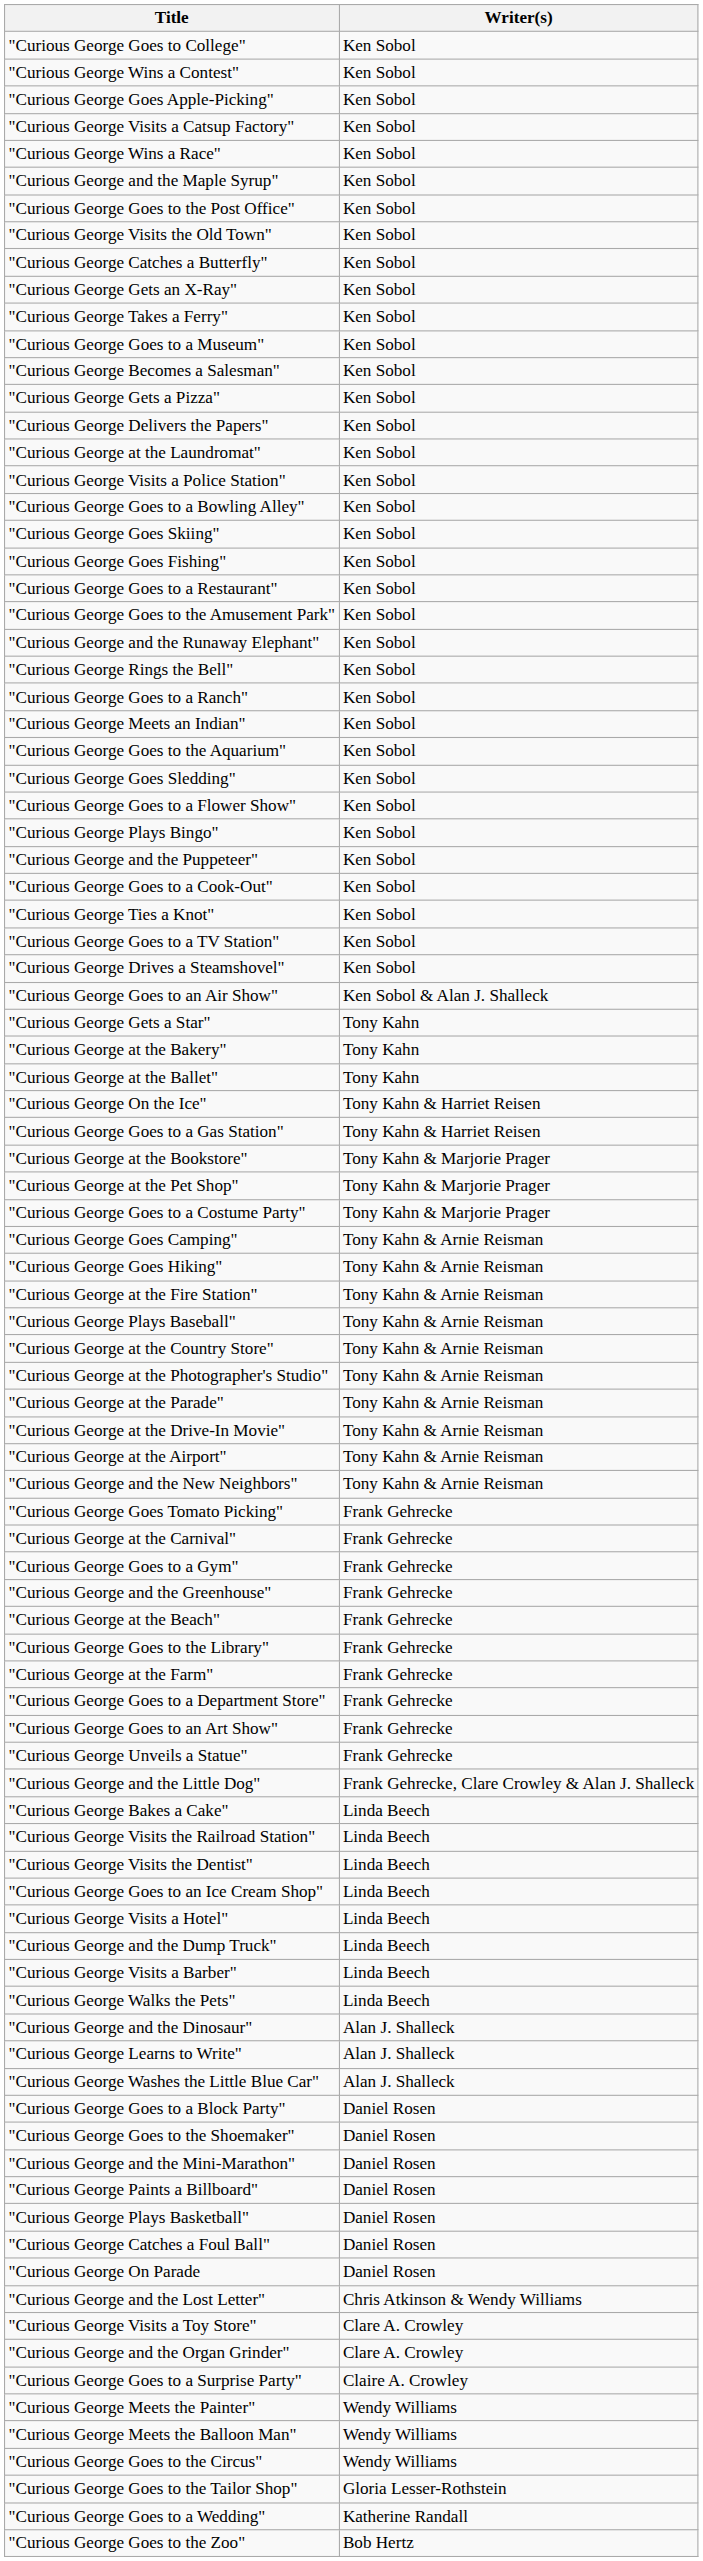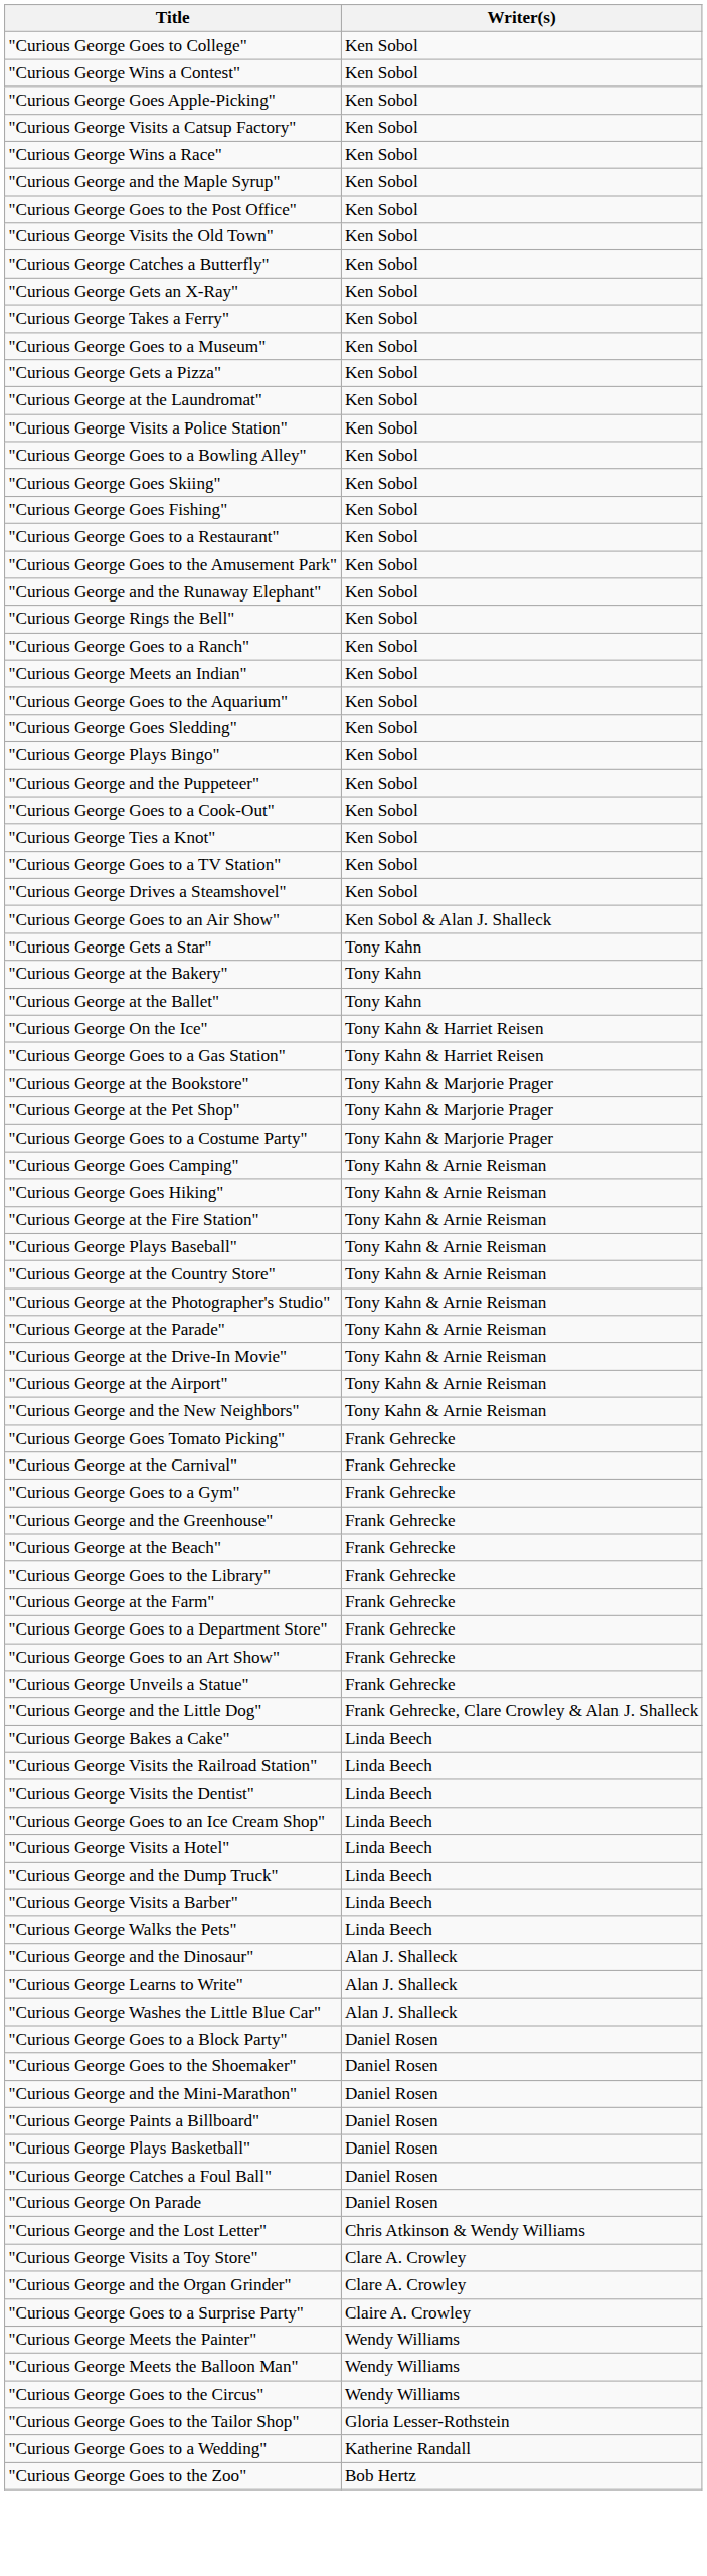 <table class="wikitable sortable">
 <tr>
 <th>Title</th>
 <th>Writer(s)</th>
 </tr>
 <tr>
 <td>"Curious George Goes to College"</td>
 <td>Ken Sobol</td>
 </tr>
 <tr>
 <td>"Curious George Wins a Contest"</td>
 <td>Ken Sobol</td>
 </tr>
 <tr>
 <td>"Curious George Goes Apple-Picking"</td>
 <td>Ken Sobol</td>
 </tr>
 <tr>
 <td>"Curious George Visits a Catsup Factory"</td>
 <td>Ken Sobol</td>
 </tr>
 <tr>
 <td>"Curious George Wins a Race"</td>
 <td>Ken Sobol</td>
 </tr>
 <tr>
 <td>"Curious George and the Maple Syrup"</td>
 <td>Ken Sobol</td>
 </tr>
 <tr>
 <td>"Curious George Goes to the Post Office"</td>
 <td>Ken Sobol</td>
 </tr>
 <tr>
 <td>"Curious George Visits the Old Town"</td>
 <td>Ken Sobol</td>
 </tr>
 <tr>
 <td>"Curious George Catches a Butterfly"</td>
 <td>Ken Sobol</td>
 </tr>
 <tr>
 <td>"Curious George Gets an X-Ray"</td>
 <td>Ken Sobol</td>
 </tr>
 <tr>
 <td>"Curious George Takes a Ferry"</td>
 <td>Ken Sobol</td>
 </tr>
 <tr>
 <td>"Curious George Goes to a Museum"</td>
 <td>Ken Sobol</td>
 </tr>
 <tr>
-<td>"Curious George Becomes a Salesman"</td>
-<td>Ken Sobol</td>
-</tr>
-<tr>
 <td>"Curious George Gets a Pizza"</td>
-<td>Ken Sobol</td>
-</tr>
-<tr>
-<td>"Curious George Delivers the Papers"</td>
 <td>Ken Sobol</td>
 </tr>
 <tr>
 <td>"Curious George at the Laundromat"</td>
 <td>Ken Sobol</td>
 </tr>
 <tr>
 <td>"Curious George Visits a Police Station"</td>
 <td>Ken Sobol</td>
 </tr>
 <tr>
 <td>"Curious George Goes to a Bowling Alley"</td>
 <td>Ken Sobol</td>
 </tr>
 <tr>
 <td>"Curious George Goes Skiing"</td>
 <td>Ken Sobol</td>
 </tr>
 <tr>
 <td>"Curious George Goes Fishing"</td>
 <td>Ken Sobol</td>
 </tr>
 <tr>
 <td>"Curious George Goes to a Restaurant"</td>
 <td>Ken Sobol</td>
 </tr>
 <tr>
 <td>"Curious George Goes to the Amusement Park"</td>
 <td>Ken Sobol</td>
 </tr>
 <tr>
 <td>"Curious George and the Runaway Elephant"</td>
 <td>Ken Sobol</td>
 </tr>
 <tr>
 <td>"Curious George Rings the Bell"</td>
 <td>Ken Sobol</td>
 </tr>
 <tr>
 <td>"Curious George Goes to a Ranch"</td>
 <td>Ken Sobol</td>
 </tr>
 <tr>
 <td>"Curious George Meets an Indian"</td>
 <td>Ken Sobol</td>
 </tr>
 <tr>
 <td>"Curious George Goes to the Aquarium"</td>
 <td>Ken Sobol</td>
 </tr>
 <tr>
 <td>"Curious George Goes Sledding"</td>
-<td>Ken Sobol</td>
-</tr>
-<tr>
-<td>"Curious George Goes to a Flower Show"</td>
 <td>Ken Sobol</td>
 </tr>
 <tr>
 <td>"Curious George Plays Bingo"</td>
 <td>Ken Sobol</td>
 </tr>
 <tr>
 <td>"Curious George and the Puppeteer"</td>
 <td>Ken Sobol</td>
 </tr>
 <tr>
 <td>"Curious George Goes to a Cook-Out"</td>
 <td>Ken Sobol</td>
 </tr>
 <tr>
 <td>"Curious George Ties a Knot"</td>
 <td>Ken Sobol</td>
 </tr>
 <tr>
 <td>"Curious George Goes to a TV Station"</td>
 <td>Ken Sobol</td>
 </tr>
 <tr>
 <td>"Curious George Drives a Steamshovel"</td>
 <td>Ken Sobol</td>
 </tr>
 <tr>
 <td>"Curious George Goes to an Air Show"</td>
 <td>Ken Sobol & Alan J. Shalleck</td>
 </tr>
 <tr>
 <td>"Curious George Gets a Star"</td>
 <td>Tony Kahn</td>
 </tr>
 <tr>
 <td>"Curious George at the Bakery"</td>
 <td>Tony Kahn</td>
 </tr>
 <tr>
 <td>"Curious George at the Ballet"</td>
 <td>Tony Kahn</td>
 </tr>
 <tr>
 <td>"Curious George On the Ice"</td>
 <td>Tony Kahn & Harriet Reisen</td>
 </tr>
 <tr>
 <td>"Curious George Goes to a Gas Station"</td>
 <td>Tony Kahn & Harriet Reisen</td>
 </tr>
 <tr>
 <td>"Curious George at the Bookstore"</td>
 <td>Tony Kahn & Marjorie Prager</td>
 </tr>
 <tr>
 <td>"Curious George at the Pet Shop"</td>
 <td>Tony Kahn & Marjorie Prager</td>
 </tr>
 <tr>
 <td>"Curious George Goes to a Costume Party"</td>
 <td>Tony Kahn & Marjorie Prager</td>
 </tr>
 <tr>
 <td>"Curious George Goes Camping"</td>
 <td>Tony Kahn & Arnie Reisman</td>
 </tr>
 <tr>
 <td>"Curious George Goes Hiking"</td>
 <td>Tony Kahn & Arnie Reisman</td>
 </tr>
 <tr>
 <td>"Curious George at the Fire Station"</td>
 <td>Tony Kahn & Arnie Reisman</td>
 </tr>
 <tr>
 <td>"Curious George Plays Baseball"</td>
 <td>Tony Kahn & Arnie Reisman</td>
 </tr>
 <tr>
 <td>"Curious George at the Country Store"</td>
 <td>Tony Kahn & Arnie Reisman</td>
 </tr>
 <tr>
 <td>"Curious George at the Photographer's Studio"</td>
 <td>Tony Kahn & Arnie Reisman</td>
 </tr>
 <tr>
 <td>"Curious George at the Parade"</td>
 <td>Tony Kahn & Arnie Reisman</td>
 </tr>
 <tr>
 <td>"Curious George at the Drive-In Movie"</td>
 <td>Tony Kahn & Arnie Reisman</td>
 </tr>
 <tr>
 <td>"Curious George at the Airport"</td>
 <td>Tony Kahn & Arnie Reisman</td>
 </tr>
 <tr>
 <td>"Curious George and the New Neighbors"</td>
 <td>Tony Kahn & Arnie Reisman</td>
 </tr>
 <tr>
 <td>"Curious George Goes Tomato Picking"</td>
 <td>Frank Gehrecke</td>
 </tr>
 <tr>
 <td>"Curious George at the Carnival"</td>
 <td>Frank Gehrecke</td>
 </tr>
 <tr>
 <td>"Curious George Goes to a Gym"</td>
 <td>Frank Gehrecke</td>
 </tr>
 <tr>
 <td>"Curious George and the Greenhouse"</td>
 <td>Frank Gehrecke</td>
 </tr>
 <tr>
 <td>"Curious George at the Beach"</td>
 <td>Frank Gehrecke</td>
 </tr>
 <tr>
 <td>"Curious George Goes to the Library"</td>
 <td>Frank Gehrecke</td>
 </tr>
 <tr>
 <td>"Curious George at the Farm"</td>
 <td>Frank Gehrecke</td>
 </tr>
 <tr>
 <td>"Curious George Goes to a Department Store"</td>
 <td>Frank Gehrecke</td>
 </tr>
 <tr>
 <td>"Curious George Goes to an Art Show"</td>
 <td>Frank Gehrecke</td>
 </tr>
 <tr>
 <td>"Curious George Unveils a Statue"</td>
 <td>Frank Gehrecke</td>
 </tr>
 <tr>
 <td>"Curious George and the Little Dog"</td>
 <td>Frank Gehrecke, Clare Crowley & Alan J. Shalleck</td>
 </tr>
 <tr>
 <td>"Curious George Bakes a Cake"</td>
 <td>Linda Beech</td>
 </tr>
 <tr>
 <td>"Curious George Visits the Railroad Station"</td>
 <td>Linda Beech</td>
 </tr>
 <tr>
 <td>"Curious George Visits the Dentist"</td>
 <td>Linda Beech</td>
 </tr>
 <tr>
 <td>"Curious George Goes to an Ice Cream Shop"</td>
 <td>Linda Beech</td>
 </tr>
 <tr>
 <td>"Curious George Visits a Hotel"</td>
 <td>Linda Beech</td>
 </tr>
 <tr>
 <td>"Curious George and the Dump Truck"</td>
 <td>Linda Beech</td>
 </tr>
 <tr>
 <td>"Curious George Visits a Barber"</td>
 <td>Linda Beech</td>
 </tr>
 <tr>
 <td>"Curious George Walks the Pets"</td>
 <td>Linda Beech</td>
 </tr>
 <tr>
 <td>"Curious George and the Dinosaur"</td>
 <td>Alan J. Shalleck</td>
 </tr>
 <tr>
 <td>"Curious George Learns to Write"</td>
 <td>Alan J. Shalleck</td>
 </tr>
 <tr>
 <td>"Curious George Washes the Little Blue Car"</td>
 <td>Alan J. Shalleck</td>
 </tr>
 <tr>
 <td>"Curious George Goes to a Block Party"</td>
 <td>Daniel Rosen</td>
 </tr>
 <tr>
 <td>"Curious George Goes to the Shoemaker"</td>
 <td>Daniel Rosen</td>
 </tr>
 <tr>
 <td>"Curious George and the Mini-Marathon"</td>
 <td>Daniel Rosen</td>
 </tr>
 <tr>
 <td>"Curious George Paints a Billboard"</td>
 <td>Daniel Rosen</td>
 </tr>
 <tr>
 <td>"Curious George Plays Basketball"</td>
 <td>Daniel Rosen</td>
 </tr>
 <tr>
 <td>"Curious George Catches a Foul Ball"</td>
 <td>Daniel Rosen</td>
 </tr>
 <tr>
 <td>"Curious George On Parade</td>
 <td>Daniel Rosen</td>
 </tr>
 <tr>
 <td>"Curious George and the Lost Letter"</td>
 <td>Chris Atkinson & Wendy Williams</td>
 </tr>
 <tr>
 <td>"Curious George Visits a Toy Store"</td>
 <td>Clare A. Crowley</td>
 </tr>
 <tr>
 <td>"Curious George and the Organ Grinder"</td>
 <td>Clare A. Crowley</td>
 </tr>
 <tr>
 <td>"Curious George Goes to a Surprise Party"</td>
 <td>Claire A. Crowley</td>
 </tr>
 <tr>
 <td>"Curious George Meets the Painter"</td>
 <td>Wendy Williams</td>
 </tr>
 <tr>
 <td>"Curious George Meets the Balloon Man"</td>
 <td>Wendy Williams</td>
 </tr>
 <tr>
 <td>"Curious George Goes to the Circus"</td>
 <td>Wendy Williams</td>
 </tr>
 <tr>
 <td>"Curious George Goes to the Tailor Shop"</td>
 <td>Gloria Lesser-Rothstein</td>
 </tr>
 <tr>
 <td>"Curious George Goes to a Wedding"</td>
 <td>Katherine Randall</td>
 </tr>
 <tr>
 <td>"Curious George Goes to the Zoo"</td>
 <td>Bob Hertz</td>
 </tr>
 </table>
